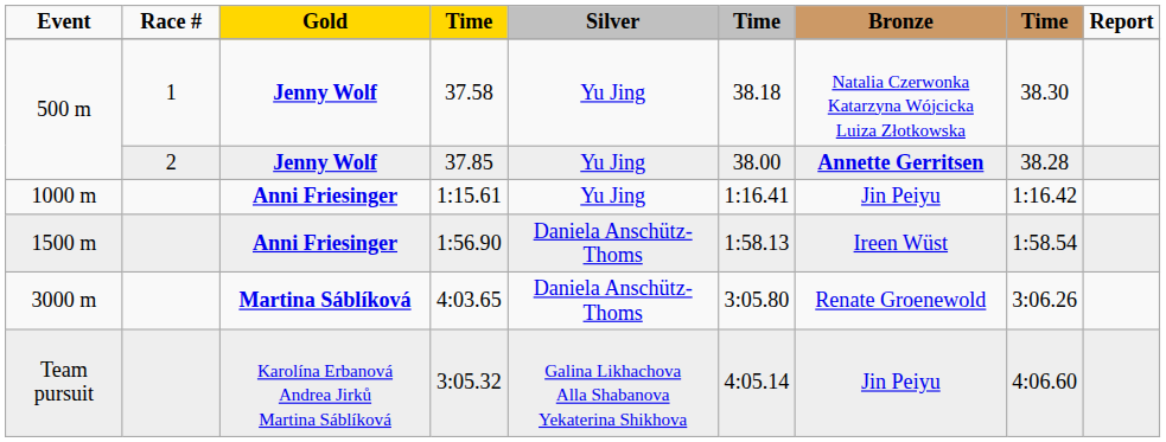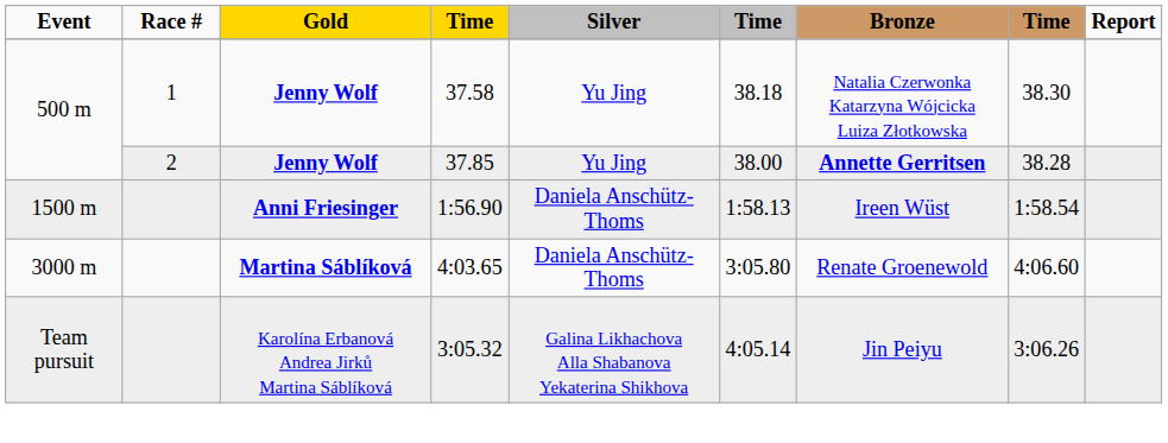 <table class="wikitable">
 <tr>
 <td width="80" align="center"><strong>Event</strong></td>
 <td width="65" align="center"><strong>Race #</strong></td>
 <td width="150" bgcolor="gold" align="center"><strong>Gold</strong></td>
 <td width="50" bgcolor="gold" align="center"><strong>Time</strong></td>
 <td width="150" bgcolor="silver" align="center"><strong>Silver</strong></td>
 <td width="50" bgcolor="silver" align="center"><strong>Time</strong></td>
 <td width="150" bgcolor="#CC9966" align="center"><strong>Bronze</strong></td>
 <td width="50" bgcolor="#CC9966" align="center"><strong>Time</strong></td>
 <td width="50" align="center"><strong>Report</strong></td>
 </tr>
 <tr bgcolor="#cccccc">
 </tr>
 <tr>
 <td rowspan=2 align="center">500 m</td>
 <td align="center">1</td>
 <td align="center"><strong><a href='#'>Jenny Wolf</a></strong><br><small></small></td>
 <td align="center">37.58</td>
 <td align="center"><a href='#'>Yu Jing</a><br><small></small></td>
 <td align="center">38.18</td>
 <td align="center"><br><small><a href='#'>Natalia Czerwonka</a><br><a href='#'>Katarzyna Wójcicka</a><br><a href='#'>Luiza Złotkowska</a></small></td>
 <td align="center">38.30</td>
 <td align="center"></td>
 </tr>
 <tr bgcolor="#eeeeee">
 <td align="center">2</td>
 <td align="center"><strong><a href='#'>Jenny Wolf</a></strong><br><small></small></td>
 <td align="center">37.85</td>
 <td align="center"><a href='#'>Yu Jing</a><br><small></small></td>
 <td align="center">38.00</td>
 <td align="center"><strong><a href='#'>Annette Gerritsen</a><br><small></small></strong></td>
 <td align="center">38.28</td>
 <td align="center"></td>
 </tr>
-<tr>
-<td align="center">1000 m</td>
-<td align="center"></td>
-<td align="center"><strong><a href='#'>Anni Friesinger</a></strong><br><small></small></td>
-<td align="center">1:15.61</td>
-<td align="center"><a href='#'>Yu Jing</a><br><small></small></td>
-<td align="center">1:16.41</td>
-<td align="center"><a href='#'>Jin Peiyu</a><br><small></small></td>
-<td align="center">1:16.42</td>
-<td align="center"></td>
-</tr>
 <tr bgcolor="#eeeeee">
 <td align="center">1500 m</td>
 <td align="center"></td>
 <td align="center"><strong><a href='#'>Anni Friesinger</a></strong><br><small></small></td>
 <td align="center">1:56.90</td>
 <td align="center"><a href='#'>Daniela Anschütz-Thoms</a><br><small></small></td>
 <td align="center">1:58.13</td>
 <td align="center"><a href='#'>Ireen Wüst</a><br><small></small></td>
 <td align="center">1:58.54</td>
 <td align="center"></td>
 </tr>
 <tr>
 <td align="center">3000 m</td>
 <td align="center"></td>
 <td align="center"><strong><a href='#'>Martina Sáblíková</a></strong><br><small></small></td>
 <td align="center">4:03.65</td>
 <td align="center"><a href='#'>Daniela Anschütz-Thoms</a><br><small></small></td>
 <td align="center">3:05.80</td>
 <td align="center"><a href='#'>Renate Groenewold</a><br><small></small></td>
-<td align="center">3:06.26</td>
+<td align="center">4:06.60</td>
 <td align="center"></td>
 </tr>
 <tr bgcolor="#eeeeee">
 <td align="center">Team pursuit</td>
 <td align="center"></td>
 <td align="center"><strong></strong><br><small><a href='#'>Karolína Erbanová</a><br><a href='#'>Andrea Jirků</a><br><a href='#'>Martina Sáblíková</a></small></td>
 <td align="center">3:05.32</td>
 <td align="center"><br><small><a href='#'>Galina Likhachova</a><br><a href='#'>Alla Shabanova</a><br><a href='#'>Yekaterina Shikhova</a></small></td>
 <td align="center">4:05.14</td>
 <td align="center"><a href='#'>Jin Peiyu</a><br><small></small></td>
-<td align="center">4:06.60</td>
+<td align="center">3:06.26</td>
 <td align="center"></td>
 </tr>
 </table>
